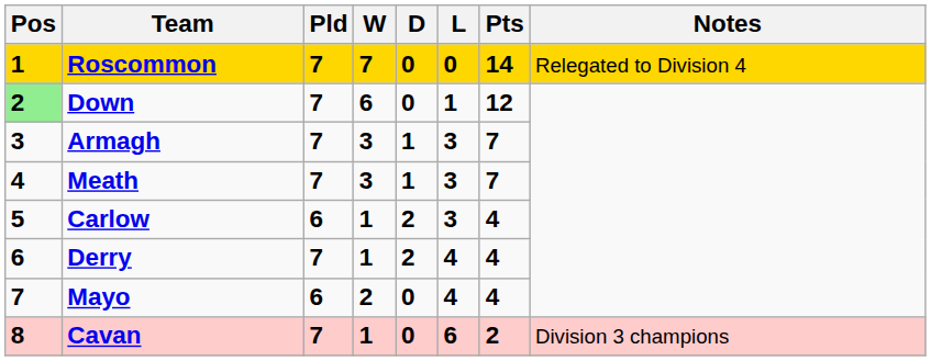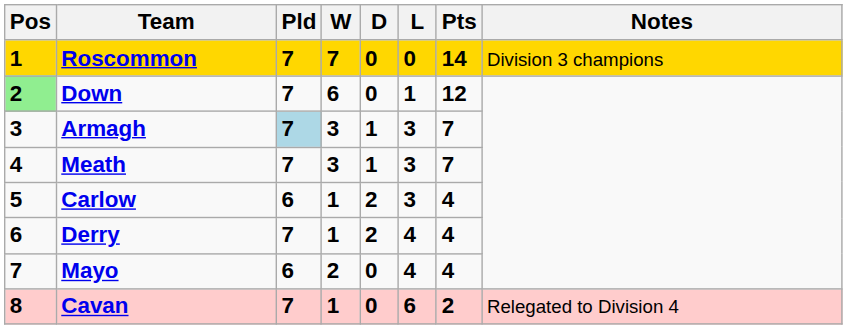 <table class="wikitable" style="text-align: centre;">
 <tr>
 <th width=20>Pos</th>
 <th width=150>Team</th>
 <th width=20>Pld</th>
 <th width=20>W</th>
 <th width=20>D</th>
 <th width=20>L</th>
 <th width=20>Pts</th>
 <th width=250>Notes</th>
 </tr>
 <tr style="background:gold;">
 <td><strong>1</strong></td>
 <td align=left><strong> <a href='#'>Roscommon</a> </strong></td>
 <td><strong>7</strong></td>
 <td><strong>7</strong></td>
 <td><strong>0</strong></td>
 <td><strong>0</strong></td>
 <td><strong>14</strong></td>
-<td><small> Relegated to Division 4</small></td>
+<td><small> Division 3 champions</small></td>
 </tr>
 <tr>
 <td style="background: lightgreen;"><strong>2</strong></td>
 <td align=left><strong> <a href='#'>Down</a> </strong></td>
 <td><strong>7</strong></td>
 <td><strong>6</strong></td>
 <td><strong>0</strong></td>
 <td><strong>1</strong></td>
 <td><strong>12</strong></td>
 </tr>
 <tr>
 <td><strong>3</strong></td>
 <td align=left><strong> <a href='#'>Armagh</a> </strong></td>
-<td><strong>7</strong></td>
+<td style="background: lightblue;"><strong>7</strong></td>
 <td><strong>3</strong></td>
 <td><strong>1</strong></td>
 <td><strong>3</strong></td>
 <td><strong>7</strong></td>
 </tr>
 <tr>
 <td><strong>4</strong></td>
 <td align=left><strong> <a href='#'>Meath</a> </strong></td>
 <td><strong>7</strong></td>
 <td><strong>3</strong></td>
 <td><strong>1</strong></td>
 <td><strong>3</strong></td>
 <td><strong>7</strong></td>
 </tr>
 <tr>
 <td><strong>5</strong></td>
 <td align=left><strong> <a href='#'>Carlow</a> </strong></td>
 <td><strong>6</strong></td>
 <td><strong>1</strong></td>
 <td><strong>2</strong></td>
 <td><strong>3</strong></td>
 <td><strong>4</strong></td>
 </tr>
 <tr style>
 <td><strong>6</strong></td>
 <td align=left><strong> <a href='#'>Derry</a> </strong></td>
 <td><strong>7</strong></td>
 <td><strong>1</strong></td>
 <td><strong>2</strong></td>
 <td><strong>4</strong></td>
 <td><strong>4</strong></td>
 </tr>
 <tr>
 <td><strong>7</strong></td>
 <td align=left><strong> <a href='#'>Mayo</a> </strong></td>
 <td><strong>6</strong></td>
 <td><strong>2</strong></td>
 <td><strong>0</strong></td>
 <td><strong>4</strong></td>
 <td><strong>4</strong></td>
 </tr>
 <tr style="background:#fcc;">
 <td><strong>8</strong></td>
 <td align=left><strong> <a href='#'>Cavan</a> </strong></td>
 <td><strong>7</strong></td>
 <td><strong>1</strong></td>
 <td><strong>0</strong></td>
 <td><strong>6</strong></td>
 <td><strong>2</strong></td>
-<td><small> Division 3 champions</small></td>
+<td><small> Relegated to Division 4</small></td>
 </tr>
 </table>
